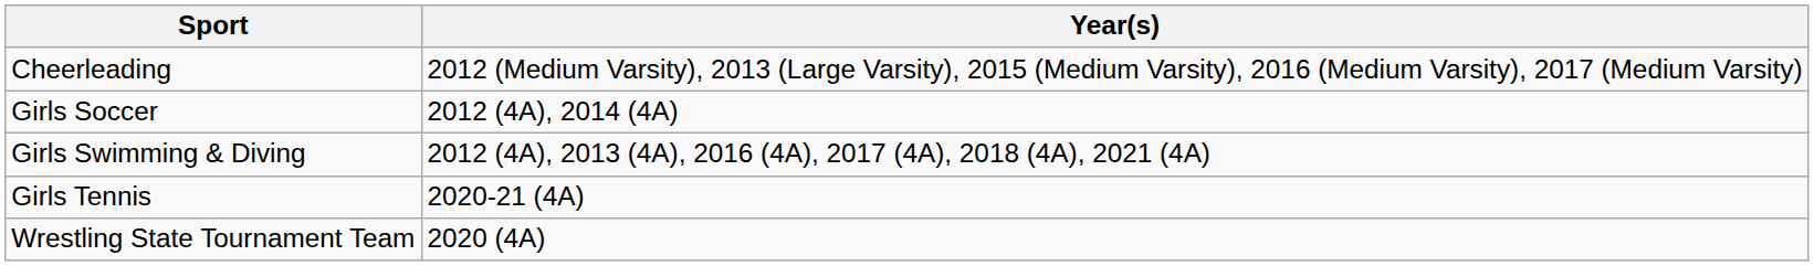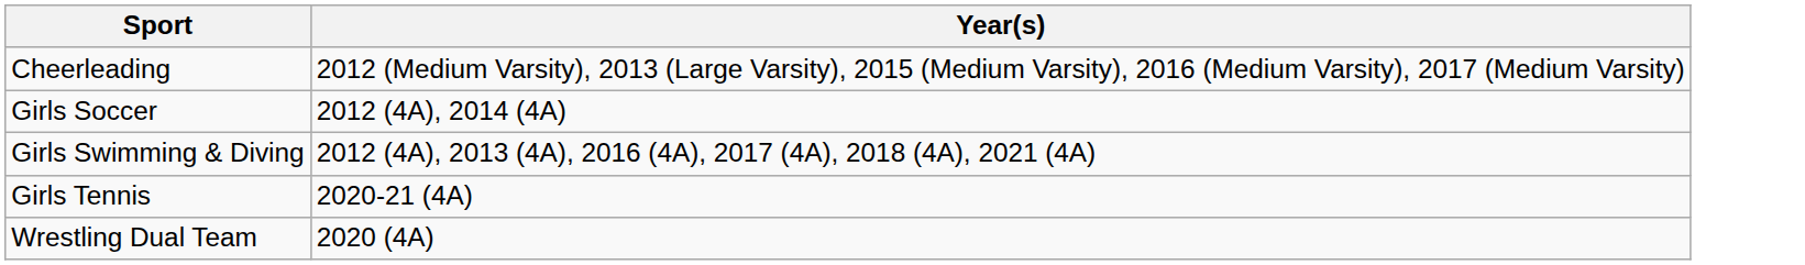 <table class="wikitable">
 <tr>
 <th>Sport</th>
 <th>Year(s)</th>
 </tr>
 <tr>
 <td>Cheerleading</td>
 <td>2012 (Medium Varsity), 2013 (Large Varsity), 2015 (Medium Varsity), 2016 (Medium Varsity), 2017 (Medium Varsity)</td>
 </tr>
 <tr>
 <td>Girls Soccer</td>
 <td>2012 (4A), 2014 (4A)</td>
 </tr>
 <tr>
 <td>Girls Swimming & Diving</td>
 <td>2012 (4A), 2013 (4A), 2016 (4A), 2017 (4A), 2018 (4A), 2021 (4A)</td>
 </tr>
 <tr>
 <td>Girls Tennis</td>
 <td>2020-21 (4A)</td>
 </tr>
 <tr>
-<td>Wrestling State Tournament Team</td>
+<td>Wrestling Dual Team</td>
 <td>2020 (4A)</td>
 </tr>
 </table>
